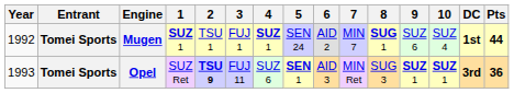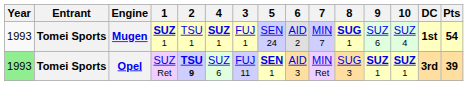 <table class="wikitable" style="text-align:center; font-size:85%">
 <tr>
 <th>Year</th>
 <th>Entrant</th>
 <th>Engine</th>
 <th>1</th>
 <th>2</th>
+<th>4</th>
 <th>3</th>
-<th>4</th>
 <th>5</th>
 <th>6</th>
 <th>7</th>
 <th>8</th>
 <th>9</th>
 <th>10</th>
 <th>DC</th>
 <th>Pts</th>
 </tr>
 <tr>
-<td>1992</td>
+<td>1993</td>
 <th nowrap>Tomei Sports</th>
 <th><a href='#'>Mugen</a></th>
 <td style="background:#FFFFBF;"><strong><a href='#'>SUZ</a></strong><br><small>1</small></td>
 <td style="background:#FFFFBF;"><a href='#'>TSU</a><br><small>1</small></td>
+<td style="background:#FFFFBF;"><strong><a href='#'>SUZ</a></strong><br><small>1</small></td>
 <td style="background:#FFFFBF;"><a href='#'>FUJ</a><br><small>1</small></td>
-<td style="background:#FFFFBF;"><strong><a href='#'>SUZ</a></strong><br><small>1</small></td>
 <td style="background:#CFCFFF;"><a href='#'>SEN</a><br><small>24</small></td>
 <td style="background:#DFDFDF;"><a href='#'>AID</a><br><small>2</small></td>
 <td style="background:#CFCFFF;"><a href='#'>MIN</a><br><small>7</small></td>
 <td style="background:#FFFFBF;"><strong><a href='#'>SUG</a></strong><br><small>1</small></td>
 <td style="background:#DFFFDF;"><a href='#'>SUZ</a><br><small>6</small></td>
 <td style="background:#DFFFDF;"><a href='#'>SUZ</a><br><small>4</small></td>
 <td style="background:#FFFFBF;"><strong>1st</strong></td>
-<td style="background:#FFFFBF;"><strong>44</strong></td>
+<td style="background:#FFFFBF;"><strong>54</strong></td>
 </tr>
 <tr>
-<td>1993</td>
+<td style="background: lightgreen;">1993</td>
 <th nowrap>Tomei Sports</th>
 <th><a href='#'>Opel</a></th>
 <td style="background:#EFCFFF;"><a href='#'>SUZ</a><br><small>Ret</small></td>
 <td style="background:#CFCFFF;"><strong><a href='#'>TSU</a><br><small>9</small></strong></td>
+<td style="background:#DFFFDF;"><a href='#'>SUZ</a><br><small>6</small></td>
 <td style="background:#CFCFFF;"><a href='#'>FUJ</a><br><small>11</small></td>
-<td style="background:#DFFFDF;"><a href='#'>SUZ</a><br><small>6</small></td>
 <td style="background:#FFFFBF;"><strong><a href='#'>SEN</a></strong><br><small>1</small></td>
 <td style="background:#FFDF9F;"><a href='#'>AID</a><br><small>3</small></td>
 <td style="background:#EFCFFF;"><a href='#'>MIN</a><br><small>Ret</small></td>
 <td style="background:#FFDF9F;"><a href='#'>SUG</a><br><small>3</small></td>
 <td style="background:#FFFFBF;"><strong><a href='#'>SUZ</a></strong><br><small>1</small></td>
 <td style="background:#FFFFBF;"><strong><a href='#'>SUZ</a></strong><br><small>1</small></td>
 <td style="background:#FFDF9F;"><strong>3rd</strong></td>
-<td style="background:#FFDF9F;"><strong>36</strong></td>
+<td style="background:#FFDF9F;"><strong>39</strong></td>
 </tr>
 </table>
